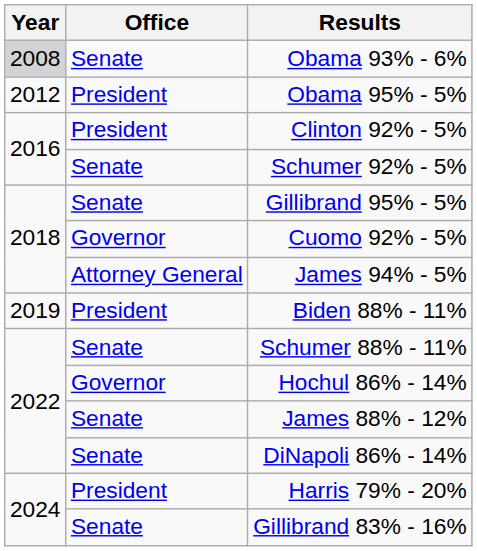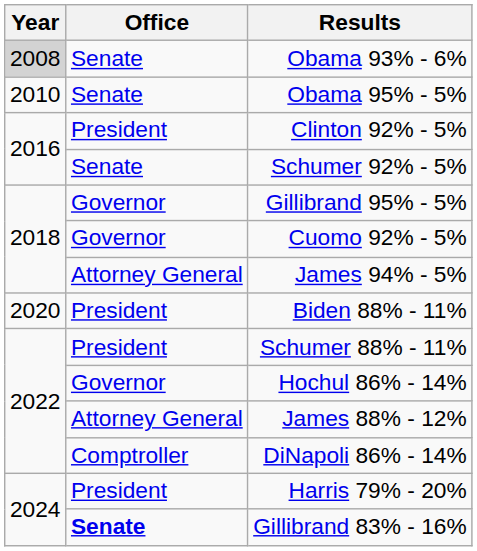 <table class=wikitable>
 <tr>
 <th>Year</th>
 <th>Office</th>
 <th>Results</th>
 </tr>
 <tr>
 <td style="background: lightgrey;">2008</td>
 <td><a href='#'>Senate</a></td>
 <td align="right" ><a href='#'>Obama</a> 93% - 6%</td>
 </tr>
 <tr>
-<td>2012</td>
-<td><a href='#'>President</a></td>
+<td>2010</td>
+<td><a href='#'>Senate</a></td>
 <td align="right" ><a href='#'>Obama</a> 95% - 5%</td>
 </tr>
 <tr>
 <td rowspan=2>2016</td>
 <td><a href='#'>President</a></td>
 <td align="right" ><a href='#'>Clinton</a> 92% - 5%</td>
 </tr>
 <tr>
 <td><a href='#'>Senate</a></td>
 <td align="right" ><a href='#'>Schumer</a> 92% - 5%</td>
 </tr>
 <tr>
 <td rowspan=3>2018</td>
-<td><a href='#'>Senate</a></td>
+<td><a href='#'>Governor</a></td>
 <td align="right" ><a href='#'>Gillibrand</a> 95% - 5%</td>
 </tr>
 <tr>
 <td><a href='#'>Governor</a></td>
 <td align="right" ><a href='#'>Cuomo</a> 92% - 5%</td>
 </tr>
 <tr>
 <td><a href='#'>Attorney General</a></td>
 <td align="right" ><a href='#'>James</a> 94% - 5%</td>
 </tr>
 <tr>
-<td>2019</td>
+<td>2020</td>
 <td><a href='#'>President</a></td>
 <td align="right" ><a href='#'>Biden</a> 88% - 11%</td>
 </tr>
 <tr>
 <td rowspan=4>2022</td>
-<td><a href='#'>Senate</a></td>
+<td><a href='#'>President</a></td>
 <td align="right" ><a href='#'>Schumer</a> 88% - 11%</td>
 </tr>
 <tr>
 <td><a href='#'>Governor</a></td>
 <td align="right" ><a href='#'>Hochul</a> 86% - 14%</td>
 </tr>
 <tr>
-<td><a href='#'>Senate</a></td>
+<td><a href='#'>Attorney General</a></td>
 <td align="right" ><a href='#'>James</a> 88% - 12%</td>
 </tr>
 <tr>
-<td><a href='#'>Senate</a></td>
+<td><a href='#'>Comptroller</a></td>
 <td align="right" ><a href='#'>DiNapoli</a> 86% - 14%</td>
 </tr>
 <tr>
 <td rowspan=2>2024</td>
 <td><a href='#'>President</a></td>
 <td align="right" ><a href='#'>Harris</a> 79% - 20%</td>
 </tr>
 <tr>
-<td><a href='#'>Senate</a></td>
+<td><strong><a href='#'>Senate</a></strong></td>
 <td align="right" ><a href='#'>Gillibrand</a> 83% - 16%</td>
 </tr>
 </table>
